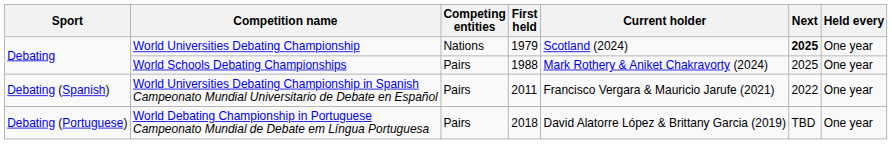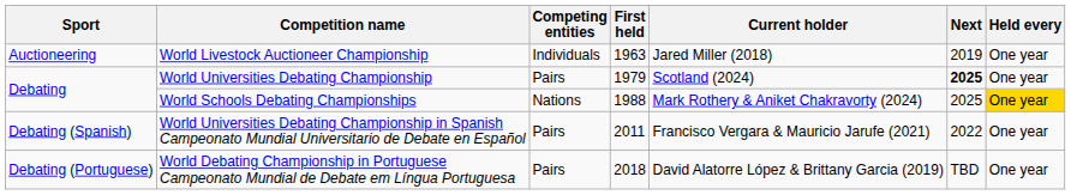 <table style="font-size:90%;" class="wikitable sortable">
 <tr>
 <th>Sport</th>
 <th>Competition name</th>
 <th>Competing <br> entities</th>
 <th>First <br> held</th>
 <th>Current holder</th>
 <th>Next</th>
 <th>Held every</th>
 </tr>
 <tr>
+<td><a href='#'>Auctioneering</a></td>
+<td><a href='#'>World Livestock Auctioneer Championship</a></td>
+<td>Individuals</td>
+<td>1963</td>
+<td> Jared Miller (2018)</td>
+<td>2019</td>
+<td>One year</td>
+</tr>
+<tr>
 <td rowspan="2"><a href='#'>Debating</a></td>
 <td><a href='#'>World Universities Debating Championship</a></td>
-<td>Nations</td>
+<td>Pairs</td>
 <td>1979</td>
 <td> <a href='#'>Scotland</a> (2024)</td>
 <td><strong>2025</strong></td>
 <td>One year</td>
 </tr>
 <tr>
 <td><a href='#'>World Schools Debating Championships</a></td>
-<td>Pairs</td>
+<td>Nations</td>
 <td>1988</td>
 <td> <a href='#'>Mark Rothery & Aniket Chakravorty</a> (2024)</td>
 <td>2025</td>
-<td>One year</td>
+<td style="background: gold;">One year</td>
 </tr>
 <tr>
 <td><a href='#'>Debating</a> (<a href='#'>Spanish</a>)</td>
 <td><a href='#'>World Universities Debating Championship in Spanish</a> <br> <em>Campeonato Mundial Universitario de Debate en Español</em></td>
 <td>Pairs</td>
 <td>2011</td>
 <td> Francisco Vergara & Mauricio Jarufe (2021)</td>
 <td>2022</td>
 <td>One year</td>
 </tr>
 <tr>
 <td><a href='#'>Debating</a> (<a href='#'>Portuguese</a>)</td>
 <td><a href='#'>World Debating Championship in Portuguese</a> <br> <em>Campeonato Mundial de Debate em Língua Portuguesa</em></td>
 <td>Pairs</td>
 <td>2018</td>
 <td> David Alatorre López &  Brittany Garcia (2019)</td>
 <td>TBD</td>
 <td>One year</td>
 </tr>
 </table>
